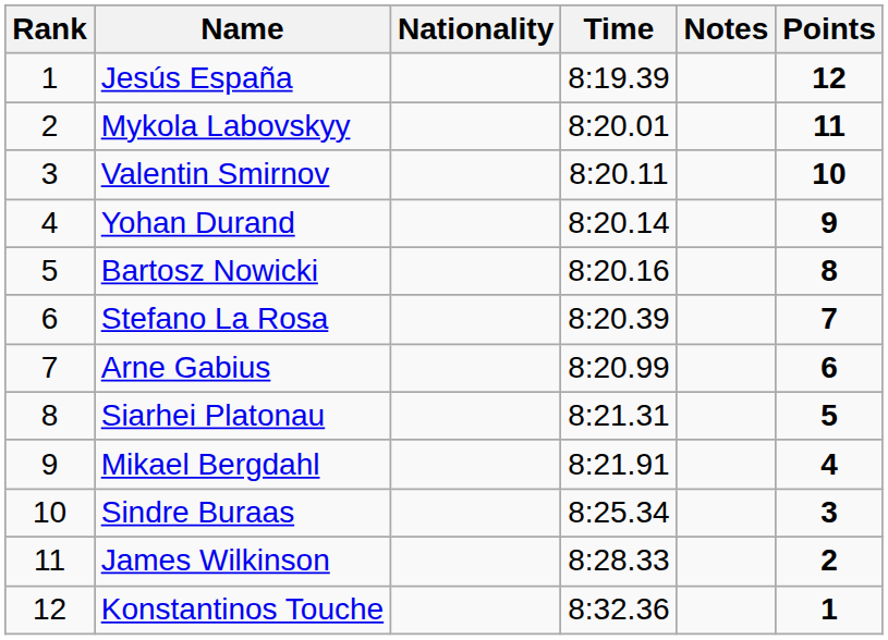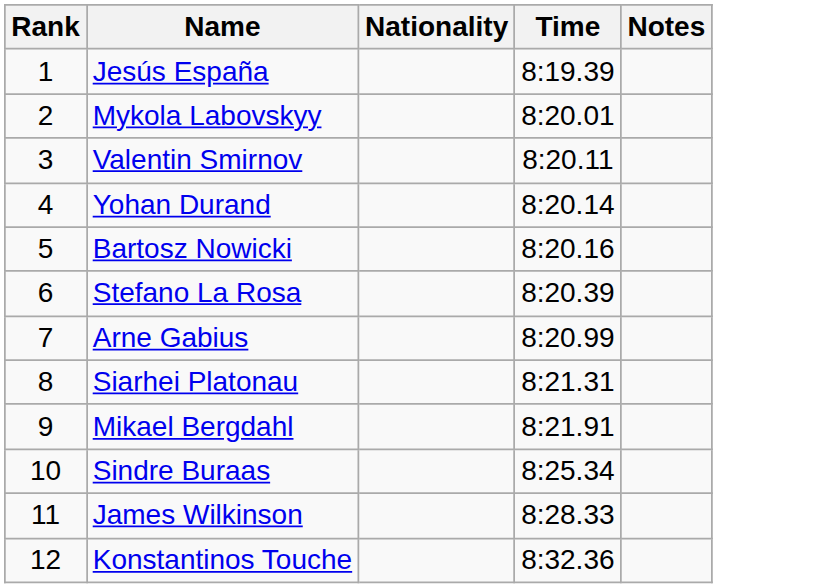 <table class="wikitable sortable" style="text-align:center">
 <tr>
 <th>Rank</th>
 <th>Name</th>
 <th>Nationality</th>
 <th>Time</th>
 <th>Notes</th>
-<th>Points</th>
 </tr>
 <tr>
 <td>1</td>
 <td align=left><a href='#'>Jesús España</a></td>
 <td align=left></td>
 <td>8:19.39</td>
 <td></td>
-<td><strong>12</strong></td>
 </tr>
 <tr>
 <td>2</td>
 <td align=left><a href='#'>Mykola Labovskyy</a></td>
 <td align=left></td>
 <td>8:20.01</td>
 <td></td>
-<td><strong>11</strong></td>
 </tr>
 <tr>
 <td>3</td>
 <td align=left><a href='#'>Valentin Smirnov</a></td>
 <td align=left></td>
 <td>8:20.11</td>
 <td></td>
-<td><strong>10</strong></td>
 </tr>
 <tr>
 <td>4</td>
 <td align=left><a href='#'>Yohan Durand</a></td>
 <td align=left></td>
 <td>8:20.14</td>
 <td></td>
-<td><strong>9</strong></td>
 </tr>
 <tr>
 <td>5</td>
 <td align=left><a href='#'>Bartosz Nowicki</a></td>
 <td align=left></td>
 <td>8:20.16</td>
 <td></td>
-<td><strong>8</strong></td>
 </tr>
 <tr>
 <td>6</td>
 <td align=left><a href='#'>Stefano La Rosa</a></td>
 <td align=left></td>
 <td>8:20.39</td>
 <td></td>
-<td><strong>7</strong></td>
 </tr>
 <tr>
 <td>7</td>
 <td align=left><a href='#'>Arne Gabius</a></td>
 <td align=left></td>
 <td>8:20.99</td>
 <td></td>
-<td><strong>6</strong></td>
 </tr>
 <tr>
 <td>8</td>
 <td align=left><a href='#'>Siarhei Platonau</a></td>
 <td align=left></td>
 <td>8:21.31</td>
 <td></td>
-<td><strong>5</strong></td>
 </tr>
 <tr>
 <td>9</td>
 <td align=left><a href='#'>Mikael Bergdahl</a></td>
 <td align=left></td>
 <td>8:21.91</td>
 <td></td>
-<td><strong>4</strong></td>
 </tr>
 <tr>
 <td>10</td>
 <td align=left><a href='#'>Sindre Buraas</a></td>
 <td align=left></td>
 <td>8:25.34</td>
 <td></td>
-<td><strong>3</strong></td>
 </tr>
 <tr>
 <td>11</td>
 <td align=left><a href='#'>James Wilkinson</a></td>
 <td align=left></td>
 <td>8:28.33</td>
 <td></td>
-<td><strong>2</strong></td>
 </tr>
 <tr>
 <td>12</td>
 <td align=left><a href='#'>Konstantinos Touche</a></td>
 <td align=left></td>
 <td>8:32.36</td>
 <td></td>
-<td><strong>1</strong></td>
 </tr>
 </table>
